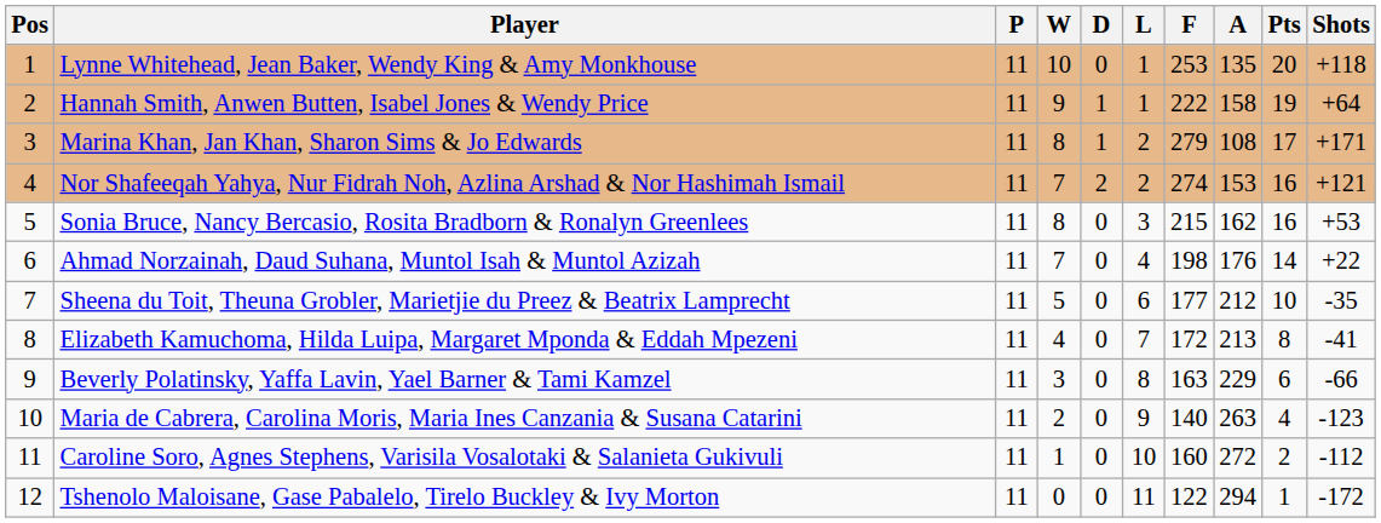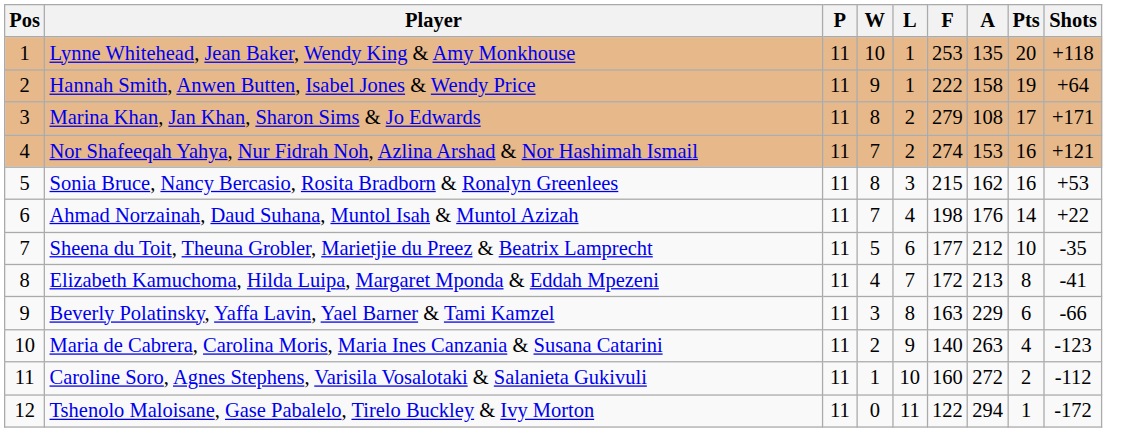 <table class="wikitable" style="font-size: 100%">
 <tr>
 <th width=20>Pos</th>
 <th width=600>Player</th>
 <th width=20>P</th>
 <th width=20>W</th>
-<th width=20>D</th>
 <th width=20>L</th>
 <th width=20>F</th>
 <th width=20>A</th>
 <th width=20>Pts</th>
 <th width=20>Shots</th>
 </tr>
 <tr align=center style="background: #E6B88A;">
 <td>1</td>
 <td align="left"> <a href='#'>Lynne Whitehead</a>, <a href='#'>Jean Baker</a>, <a href='#'>Wendy King</a> & <a href='#'>Amy Monkhouse</a></td>
 <td>11</td>
 <td>10</td>
-<td>0</td>
 <td>1</td>
 <td>253</td>
 <td>135</td>
 <td>20</td>
 <td>+118</td>
 </tr>
 <tr align=center style="background: #E6B88A;">
 <td>2</td>
 <td align="left"> <a href='#'>Hannah Smith</a>, <a href='#'>Anwen Butten</a>, <a href='#'>Isabel Jones</a> & <a href='#'>Wendy Price</a></td>
 <td>11</td>
 <td>9</td>
 <td>1</td>
-<td>1</td>
 <td>222</td>
 <td>158</td>
 <td>19</td>
 <td>+64</td>
 </tr>
 <tr align=center style="background: #E6B88A;">
 <td>3</td>
 <td align="left"> <a href='#'>Marina Khan</a>, <a href='#'>Jan Khan</a>, <a href='#'>Sharon Sims</a> & <a href='#'>Jo Edwards</a></td>
 <td>11</td>
 <td>8</td>
-<td>1</td>
 <td>2</td>
 <td>279</td>
 <td>108</td>
 <td>17</td>
 <td>+171</td>
 </tr>
 <tr align=center style="background: #E6B88A;">
 <td>4</td>
 <td align="left"> <a href='#'>Nor Shafeeqah Yahya</a>, <a href='#'>Nur Fidrah Noh</a>, <a href='#'>Azlina Arshad</a> & <a href='#'>Nor Hashimah Ismail</a></td>
 <td>11</td>
 <td>7</td>
 <td>2</td>
-<td>2</td>
 <td>274</td>
 <td>153</td>
 <td>16</td>
 <td>+121</td>
 </tr>
 <tr align=center>
 <td>5</td>
 <td align="left"> <a href='#'>Sonia Bruce</a>, <a href='#'>Nancy Bercasio</a>, <a href='#'>Rosita Bradborn</a> & <a href='#'>Ronalyn Greenlees</a></td>
 <td>11</td>
 <td>8</td>
-<td>0</td>
 <td>3</td>
 <td>215</td>
 <td>162</td>
 <td>16</td>
 <td>+53</td>
 </tr>
 <tr align=center>
 <td>6</td>
 <td align="left"> <a href='#'>Ahmad Norzainah</a>, <a href='#'>Daud Suhana</a>, <a href='#'>Muntol Isah</a> & <a href='#'>Muntol Azizah</a></td>
 <td>11</td>
 <td>7</td>
-<td>0</td>
 <td>4</td>
 <td>198</td>
 <td>176</td>
 <td>14</td>
 <td>+22</td>
 </tr>
 <tr align=center>
 <td>7</td>
 <td align="left"> <a href='#'>Sheena du Toit</a>, <a href='#'>Theuna Grobler</a>, <a href='#'>Marietjie du Preez</a> & <a href='#'>Beatrix Lamprecht</a></td>
 <td>11</td>
 <td>5</td>
-<td>0</td>
 <td>6</td>
 <td>177</td>
 <td>212</td>
 <td>10</td>
 <td>-35</td>
 </tr>
 <tr align=center>
 <td>8</td>
 <td align="left"> <a href='#'>Elizabeth Kamuchoma</a>, <a href='#'>Hilda Luipa</a>, <a href='#'>Margaret Mponda</a> & <a href='#'>Eddah Mpezeni</a></td>
 <td>11</td>
 <td>4</td>
-<td>0</td>
 <td>7</td>
 <td>172</td>
 <td>213</td>
 <td>8</td>
 <td>-41</td>
 </tr>
 <tr align=center>
 <td>9</td>
 <td align="left"> <a href='#'>Beverly Polatinsky</a>, <a href='#'>Yaffa Lavin</a>, <a href='#'>Yael Barner</a> & <a href='#'>Tami Kamzel</a></td>
 <td>11</td>
 <td>3</td>
-<td>0</td>
 <td>8</td>
 <td>163</td>
 <td>229</td>
 <td>6</td>
 <td>-66</td>
 </tr>
 <tr align=center>
 <td>10</td>
 <td align="left"> <a href='#'>Maria de Cabrera</a>, <a href='#'>Carolina Moris</a>, <a href='#'>Maria Ines Canzania</a> & <a href='#'>Susana Catarini</a></td>
 <td>11</td>
 <td>2</td>
-<td>0</td>
 <td>9</td>
 <td>140</td>
 <td>263</td>
 <td>4</td>
 <td>-123</td>
 </tr>
 <tr align=center>
 <td>11</td>
 <td align="left"> <a href='#'>Caroline Soro</a>, <a href='#'>Agnes Stephens</a>, <a href='#'>Varisila Vosalotaki</a> & <a href='#'>Salanieta Gukivuli</a></td>
 <td>11</td>
 <td>1</td>
-<td>0</td>
 <td>10</td>
 <td>160</td>
 <td>272</td>
 <td>2</td>
 <td>-112</td>
 </tr>
 <tr align=center>
 <td>12</td>
 <td align="left"> <a href='#'>Tshenolo Maloisane</a>, <a href='#'>Gase Pabalelo</a>, <a href='#'>Tirelo Buckley</a> & <a href='#'>Ivy Morton</a></td>
 <td>11</td>
 <td>0</td>
-<td>0</td>
 <td>11</td>
 <td>122</td>
 <td>294</td>
 <td>1</td>
 <td>-172</td>
 </tr>
 </table>
